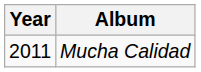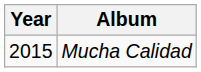 <table class="wikitable">
 <tr>
 <th>Year</th>
 <th>Album</th>
 </tr>
 <tr>
-<td style="text-align:center;">2011</td>
+<td style="text-align:center;">2015</td>
 <td><em>Mucha Calidad</em></td>
 </tr>
 </table>
